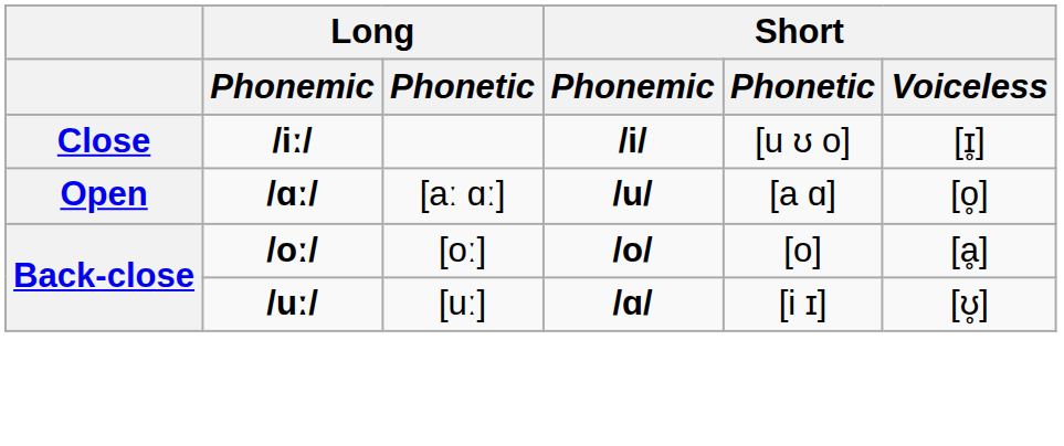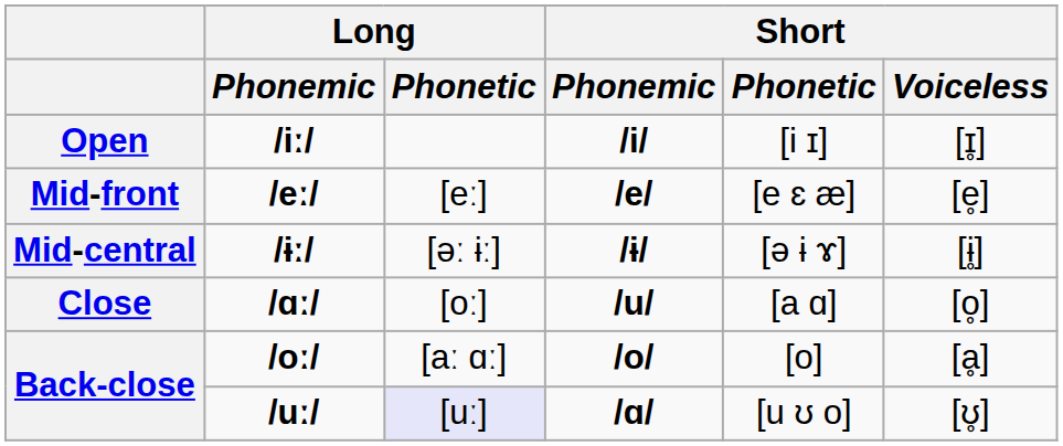 <table class="wikitable">
 <tr>
 <th></th>
 <th colspan="2">Long</th>
 <th colspan="3">Short</th>
 </tr>
 <tr>
 <th></th>
 <th><em>Phonemic</em></th>
 <th><em>Phonetic</em></th>
 <th><em>Phonemic</em></th>
 <th><em>Phonetic</em></th>
 <th><em>Voiceless</em></th>
 </tr>
 <tr style="text-align:center;">
-<th><a href='#'>Close</a></th>
+<th><a href='#'>Open</a></th>
 <td><strong>/iː/</strong></td>
 <td></td>
 <td><strong>/i/</strong></td>
-<td>[u ʊ o]</td>
+<td>[i ɪ]</td>
 <td>[ɪ̥]</td>
 </tr>
 <tr style="text-align:center;">
-<th><a href='#'>Open</a></th>
+<th><a href='#'>Mid</a>-<a href='#'>front</a></th>
+<td><strong>/eː/</strong></td>
+<td>[eː]</td>
+<td><strong>/e/</strong></td>
+<td>[e ɛ æ]</td>
+<td>[e̥]</td>
+</tr>
+<tr style="text-align:center;">
+<th><a href='#'>Mid</a>-<a href='#'>central</a></th>
+<td><strong>/ɨː/</strong></td>
+<td>[əː ɨː]</td>
+<td><strong>/ɨ/</strong></td>
+<td>[ə ɨ ɤ]</td>
+<td>[ɨ̥]</td>
+</tr>
+<tr style="text-align:center;">
+<th><a href='#'>Close</a></th>
 <td><strong>/ɑː/</strong></td>
-<td>[aː ɑː]</td>
+<td>[oː]</td>
 <td><strong>/u/</strong></td>
 <td>[a ɑ]</td>
 <td>[o̥]</td>
 </tr>
 <tr style="text-align:center;">
 <th rowspan="2"><a href='#'>Back-close</a></th>
 <td><strong>/oː/</strong></td>
-<td>[oː]</td>
+<td>[aː ɑː]</td>
 <td><strong>/o/</strong></td>
 <td>[o]</td>
 <td>[ḁ]</td>
 </tr>
 <tr style="text-align:center;">
 <td><strong>/uː/</strong></td>
-<td>[uː]</td>
+<td style="background: lavender;">[uː]</td>
 <td><strong>/ɑ/</strong></td>
-<td>[i ɪ]</td>
+<td>[u ʊ o]</td>
 <td>[ʊ̥]</td>
 </tr>
 </table>
